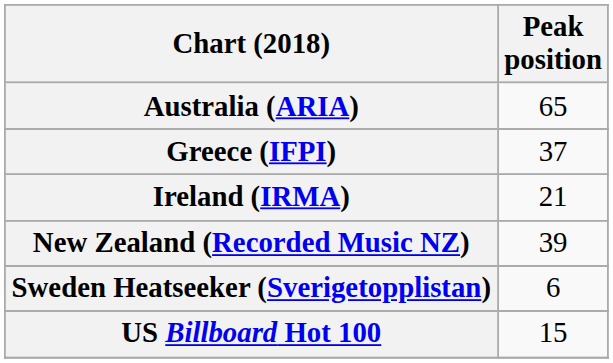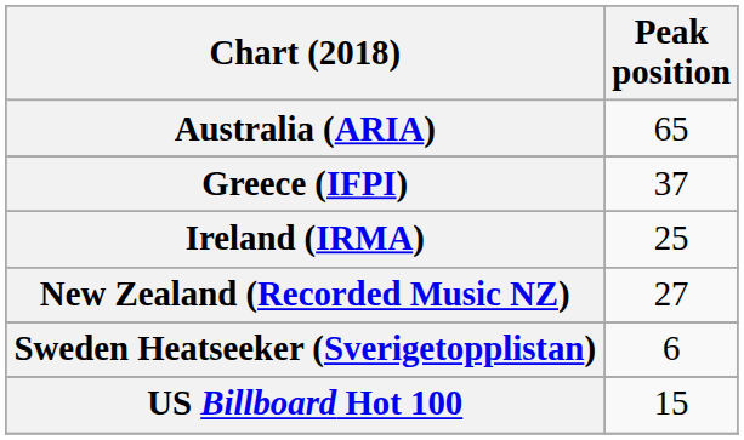 <table class="wikitable sortable plainrowheaders" style="text-align:center">
 <tr>
 <th scope="col">Chart (2018)</th>
 <th scope="col">Peak<br> position</th>
 </tr>
 <tr>
 <th scope="row">Australia (<a href='#'>ARIA</a>)</th>
 <td>65</td>
 </tr>
 <tr>
 </tr>
 <tr>
 </tr>
 <tr>
 </tr>
 <tr>
 <th scope="row">Greece (<a href='#'>IFPI</a>)</th>
 <td>37</td>
 </tr>
 <tr>
 <th scope="row">Ireland (<a href='#'>IRMA</a>)</th>
-<td>21</td>
+<td>25</td>
 </tr>
 <tr>
 <th scope="row">New Zealand (<a href='#'>Recorded Music NZ</a>)</th>
-<td>39</td>
+<td>27</td>
 </tr>
 <tr>
 </tr>
 <tr>
 </tr>
 <tr>
 <th scope="row">Sweden Heatseeker (<a href='#'>Sverigetopplistan</a>)</th>
 <td>6</td>
 </tr>
 <tr>
 </tr>
 <tr>
 </tr>
 <tr>
 <th scope="row">US <a href='#'><em>Billboard</em> Hot 100</a></th>
 <td>15</td>
 </tr>
 <tr>
 </tr>
 <tr>
 </tr>
 <tr>
 </tr>
 </table>
